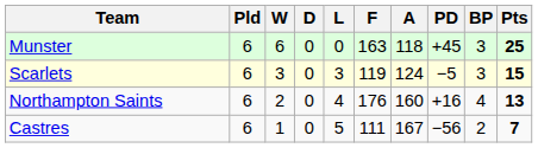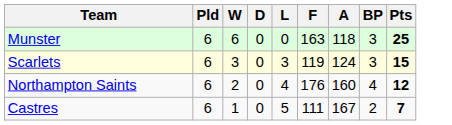 <table class="wikitable" style="text-align:center">
 <tr>
 <th width="200">Team</th>
 <th width="20">Pld</th>
 <th width="20">W</th>
 <th width="20">D</th>
 <th width="20">L</th>
 <th width="20">F</th>
 <th width="20">A</th>
-<th width="20">PD</th>
 <th width="20">BP</th>
 <th width="20">Pts</th>
 </tr>
 <tr bgcolor="ddffdd">
 <td align=left> <a href='#'>Munster</a></td>
 <td>6</td>
 <td>6</td>
 <td>0</td>
 <td>0</td>
 <td>163</td>
 <td>118</td>
-<td>+45</td>
 <td>3</td>
 <td><strong>25</strong></td>
 </tr>
 <tr bgcolor="ffffdd">
 <td align=left> <a href='#'>Scarlets</a></td>
 <td>6</td>
 <td>3</td>
 <td>0</td>
 <td>3</td>
 <td>119</td>
 <td>124</td>
-<td>−5</td>
 <td>3</td>
 <td><strong>15</strong></td>
 </tr>
 <tr>
 <td align=left> <a href='#'>Northampton Saints</a></td>
 <td>6</td>
 <td>2</td>
 <td>0</td>
 <td>4</td>
 <td>176</td>
 <td>160</td>
-<td>+16</td>
 <td>4</td>
-<td><strong>13</strong></td>
+<td><strong>12</strong></td>
 </tr>
 <tr>
 <td align=left> <a href='#'>Castres</a></td>
 <td>6</td>
 <td>1</td>
 <td>0</td>
 <td>5</td>
 <td>111</td>
 <td>167</td>
-<td>−56</td>
 <td>2</td>
 <td><strong>7</strong></td>
 </tr>
 </table>
